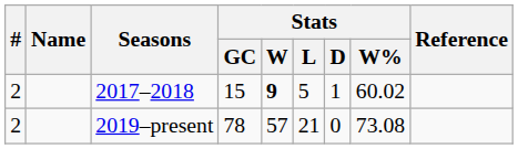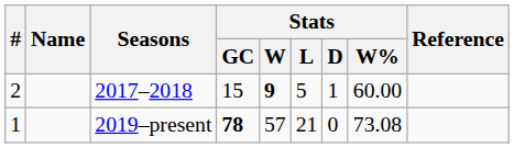 <table class="wikitable sortable" border="1">
 <tr>
 <th rowspan="2">#</th>
 <th rowspan="2">Name</th>
 <th rowspan="2">Seasons</th>
 <th colspan="5">Stats</th>
 <th rowspan="2">Reference</th>
 </tr>
 <tr>
 <th>GC</th>
 <th>W</th>
 <th>L</th>
 <th>D</th>
 <th>W%</th>
 </tr>
 <tr>
 <td>2</td>
 <td></td>
 <td><a href='#'>2017</a>–<a href='#'>2018</a></td>
 <td>15</td>
 <td><strong>9</strong></td>
 <td>5</td>
 <td>1</td>
-<td>60.02</td>
+<td>60.00</td>
 <td></td>
 </tr>
 <tr>
-<td>2</td>
+<td>1</td>
 <td></td>
 <td><a href='#'>2019</a>–present</td>
-<td>78</td>
+<td><strong>78</strong></td>
 <td>57</td>
 <td>21</td>
 <td>0</td>
 <td>73.08</td>
 <td></td>
 </tr>
 </table>
